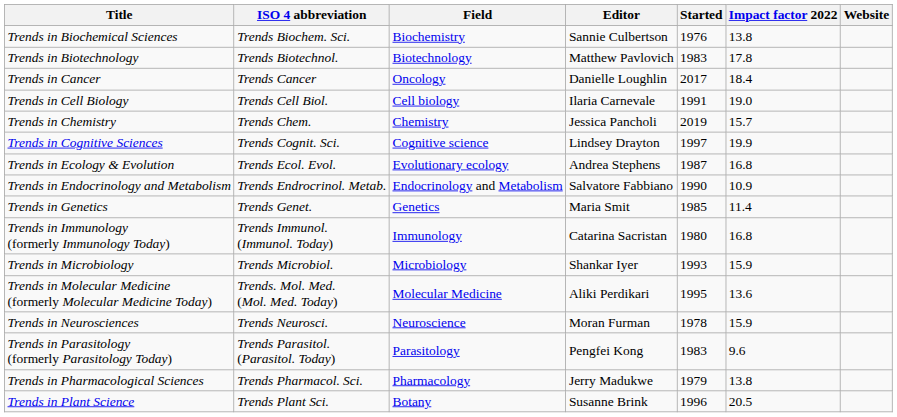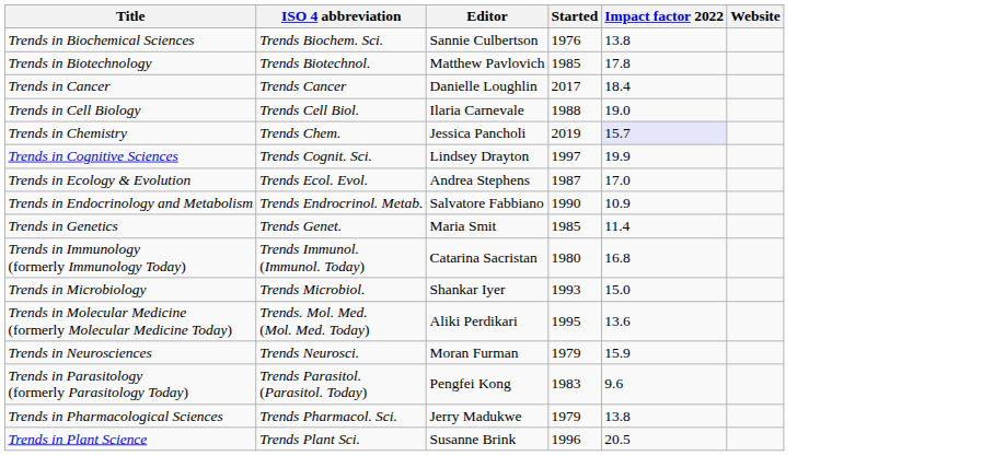 <table class="wikitable sortable">
 <tr>
 <th>Title</th>
 <th><a href='#'>ISO 4</a> abbreviation</th>
-<th>Field</th>
 <th>Editor</th>
 <th>Started</th>
 <th><a href='#'>Impact factor</a> 2022</th>
 <th>Website</th>
 </tr>
 <tr>
 <td><em>Trends in Biochemical Sciences</em></td>
 <td><em>Trends Biochem. Sci.</em></td>
-<td><a href='#'>Biochemistry</a></td>
 <td>Sannie Culbertson</td>
 <td>1976</td>
 <td>13.8</td>
 <td></td>
 </tr>
 <tr>
 <td><em>Trends in Biotechnology</em></td>
 <td><em>Trends Biotechnol.</em></td>
-<td><a href='#'>Biotechnology</a></td>
 <td>Matthew Pavlovich</td>
-<td>1983</td>
+<td>1985</td>
 <td>17.8</td>
 <td></td>
 </tr>
 <tr>
 <td><em>Trends in Cancer</em></td>
 <td><em>Trends Cancer</em></td>
-<td><a href='#'>Oncology</a></td>
 <td>Danielle Loughlin</td>
 <td>2017</td>
 <td>18.4</td>
 <td></td>
 </tr>
 <tr>
 <td><em>Trends in Cell Biology</em></td>
 <td><em>Trends Cell Biol.</em></td>
-<td><a href='#'>Cell biology</a></td>
 <td>Ilaria Carnevale</td>
-<td>1991</td>
+<td>1988</td>
 <td>19.0</td>
 <td></td>
 </tr>
 <tr>
 <td><em>Trends in Chemistry</em></td>
 <td><em>Trends Chem.</em></td>
-<td><a href='#'>Chemistry</a></td>
 <td>Jessica Pancholi</td>
 <td>2019</td>
-<td>15.7</td>
+<td style="background: lavender;">15.7</td>
 <td></td>
 </tr>
 <tr>
 <td><em><a href='#'>Trends in Cognitive Sciences</a></em></td>
 <td><em>Trends Cognit. Sci.</em></td>
-<td><a href='#'>Cognitive science</a></td>
 <td>Lindsey Drayton</td>
 <td>1997</td>
 <td>19.9</td>
 <td></td>
 </tr>
 <tr>
 <td><em>Trends in Ecology & Evolution</em></td>
 <td><em>Trends Ecol. Evol.</em></td>
-<td><a href='#'>Evolutionary ecology</a></td>
 <td>Andrea Stephens</td>
 <td>1987</td>
-<td>16.8</td>
+<td>17.0</td>
 <td></td>
 </tr>
 <tr>
 <td><em>Trends in Endocrinology and Metabolism</em></td>
 <td><em>Trends Endrocrinol. Metab.</em></td>
-<td><a href='#'>Endocrinology</a> and <a href='#'>Metabolism</a></td>
 <td>Salvatore Fabbiano</td>
 <td>1990</td>
 <td>10.9</td>
 <td></td>
 </tr>
 <tr>
 <td><em>Trends in Genetics</em></td>
 <td><em>Trends Genet.</em></td>
-<td><a href='#'>Genetics</a></td>
 <td>Maria Smit</td>
 <td>1985</td>
 <td>11.4</td>
 <td></td>
 </tr>
 <tr>
 <td><em>Trends in Immunology</em><br>(formerly <em>Immunology Today</em>)</td>
 <td><em>Trends Immunol.</em><br>(<em>Immunol. Today</em>)</td>
-<td><a href='#'>Immunology</a></td>
 <td>Catarina Sacristan</td>
 <td>1980</td>
 <td>16.8</td>
 <td></td>
 </tr>
 <tr>
 <td><em>Trends in Microbiology</em></td>
 <td><em>Trends Microbiol.</em></td>
-<td><a href='#'>Microbiology</a></td>
 <td>Shankar Iyer</td>
 <td>1993</td>
-<td>15.9</td>
+<td>15.0</td>
 <td></td>
 </tr>
 <tr>
 <td><em>Trends in Molecular Medicine</em><br>(formerly <em>Molecular Medicine Today</em>)</td>
 <td><em>Trends. Mol. Med.</em><br>(<em>Mol. Med. Today</em>)</td>
-<td><a href='#'>Molecular Medicine</a></td>
 <td>Aliki Perdikari</td>
 <td>1995</td>
 <td>13.6</td>
 <td></td>
 </tr>
 <tr>
 <td><em>Trends in Neurosciences</em></td>
 <td><em>Trends Neurosci.</em></td>
-<td><a href='#'>Neuroscience</a></td>
 <td>Moran Furman</td>
-<td>1978</td>
+<td>1979</td>
 <td>15.9</td>
 <td></td>
 </tr>
 <tr>
 <td><em>Trends in Parasitology</em><br>(formerly <em>Parasitology Today</em>)</td>
 <td><em>Trends Parasitol.</em><br>(<em>Parasitol. Today</em>)</td>
-<td><a href='#'>Parasitology</a></td>
 <td>Pengfei Kong</td>
 <td>1983</td>
 <td>9.6</td>
 <td></td>
 </tr>
 <tr>
 <td><em>Trends in Pharmacological Sciences</em></td>
 <td><em>Trends Pharmacol. Sci.</em></td>
-<td><a href='#'>Pharmacology</a></td>
 <td>Jerry Madukwe</td>
 <td>1979</td>
 <td>13.8</td>
 <td></td>
 </tr>
 <tr>
 <td><em><a href='#'>Trends in Plant Science</a></em></td>
 <td><em>Trends Plant Sci.</em></td>
-<td><a href='#'>Botany</a></td>
 <td>Susanne Brink</td>
 <td>1996</td>
 <td>20.5</td>
 <td></td>
 </tr>
 </table>
